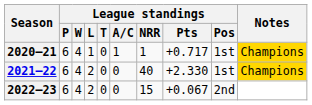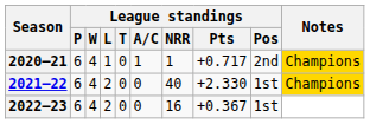 <table class="wikitable sortable">
 <tr>
 <th scope="col" rowspan="2">Season</th>
 <th scope="col" colspan="8">League standings</th>
 <th scope="col" rowspan="2">Notes</th>
 </tr>
 <tr>
 <th scope="col">P</th>
 <th scope="col">W</th>
 <th scope="col">L</th>
 <th scope="col">T</th>
 <th scope="col">A/C</th>
 <th scope="col">NRR</th>
 <th scope="col">Pts</th>
 <th scope="col">Pos</th>
 </tr>
 <tr>
 <th scope="row">2020–21</th>
 <td>6</td>
 <td>4</td>
 <td>1</td>
 <td>0</td>
 <td>1</td>
 <td>1</td>
 <td>+0.717</td>
-<td>1st</td>
+<td>2nd</td>
 <td style="background: gold;">Champions</td>
 </tr>
 <tr>
 <th scope="row"><a href='#'>2021–22</a></th>
 <td>6</td>
 <td>4</td>
 <td>2</td>
 <td>0</td>
 <td>0</td>
 <td>40</td>
 <td>+2.330</td>
 <td>1st</td>
 <td style="background: gold;">Champions</td>
 </tr>
 <tr>
 <th scope="row">2022–23</th>
 <td>6</td>
 <td>4</td>
 <td>2</td>
 <td>0</td>
 <td>0</td>
-<td>15</td>
-<td>+0.067</td>
-<td>2nd</td>
+<td>16</td>
+<td>+0.367</td>
+<td>1st</td>
 <td style="background: white;"></td>
 </tr>
 </table>
